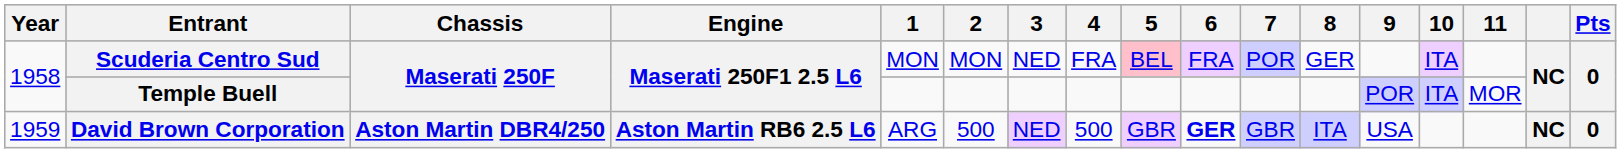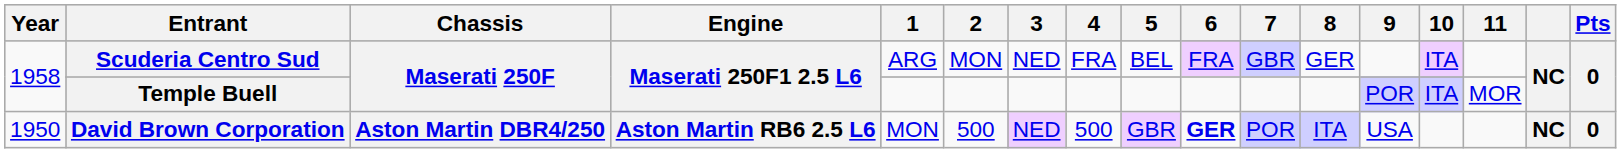 <table class="wikitable" style="text-align:center; font-size:90%">
 <tr>
 <th>Year</th>
 <th>Entrant</th>
 <th>Chassis</th>
 <th>Engine</th>
 <th>1</th>
 <th>2</th>
 <th>3</th>
 <th>4</th>
 <th>5</th>
 <th>6</th>
 <th>7</th>
 <th>8</th>
 <th>9</th>
 <th>10</th>
 <th>11</th>
 <th></th>
 <th><a href='#'>Pts</a></th>
 </tr>
 <tr>
 <td rowspan=2><a href='#'>1958</a></td>
 <th><a href='#'>Scuderia Centro Sud</a></th>
 <th rowspan=2><a href='#'>Maserati</a> <a href='#'>250F</a></th>
 <th rowspan=2><a href='#'>Maserati</a> 250F1 2.5 <a href='#'>L6</a></th>
-<td><a href='#'>MON</a></td>
+<td><a href='#'>ARG</a></td>
 <td><a href='#'>MON</a></td>
 <td><a href='#'>NED</a></td>
 <td><a href='#'>FRA</a></td>
-<td style="background: pink;"><a href='#'>BEL</a></td>
+<td><a href='#'>BEL</a></td>
 <td style="background:#efcfff;"><a href='#'>FRA</a><br></td>
-<td style="background:#cfcfff;"><a href='#'>POR</a><br></td>
+<td style="background:#cfcfff;"><a href='#'>GBR</a><br></td>
 <td><a href='#'>GER</a></td>
 <td></td>
 <td style="background:#efcfff;"><a href='#'>ITA</a><br></td>
 <td></td>
 <th rowspan=2>NC</th>
 <th rowspan=2>0</th>
 </tr>
 <tr>
 <th>Temple Buell</th>
 <td></td>
 <td></td>
 <td></td>
 <td></td>
 <td></td>
 <td></td>
 <td></td>
 <td></td>
 <td style="background:#cfcfff;"><a href='#'>POR</a><br></td>
 <td style="background:#cfcfff;"><a href='#'>ITA</a><br></td>
 <td><a href='#'>MOR</a></td>
 </tr>
 <tr>
-<td><a href='#'>1959</a></td>
+<td><a href='#'>1950</a></td>
 <th><a href='#'>David Brown Corporation</a></th>
 <th><a href='#'>Aston Martin</a> <a href='#'>DBR4/250</a></th>
 <th><a href='#'>Aston Martin</a> RB6 2.5 <a href='#'>L6</a></th>
-<td><a href='#'>ARG</a></td>
+<td><a href='#'>MON</a></td>
 <td><a href='#'>500</a></td>
 <td style="background:#efcfff;"><a href='#'>NED</a><br></td>
 <td><a href='#'>500</a></td>
 <td style="background:#efcfff;"><a href='#'>GBR</a><br></td>
 <td><strong><a href='#'>GER</a></strong></td>
-<td style="background:#cfcfff;"><a href='#'>GBR</a><br></td>
+<td style="background:#cfcfff;"><a href='#'>POR</a><br></td>
 <td style="background:#cfcfff;"><a href='#'>ITA</a><br></td>
 <td><a href='#'>USA</a></td>
 <td></td>
 <td></td>
 <th>NC</th>
 <th>0</th>
 </tr>
 </table>
